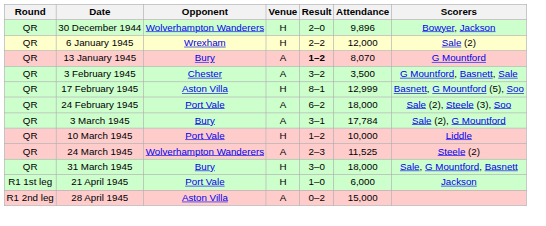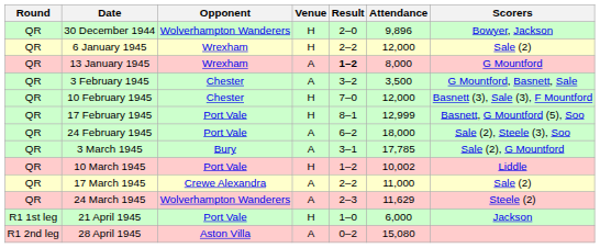 <table class="wikitable" style="font-size:100%; text-align:center">
 <tr>
 <th>Round</th>
 <th>Date</th>
 <th>Opponent</th>
 <th>Venue</th>
 <th>Result</th>
 <th>Attendance</th>
 <th>Scorers</th>
 </tr>
 <tr style="background-color: #CCFFCC;">
 <td>QR</td>
 <td>30 December 1944</td>
 <td><a href='#'>Wolverhampton Wanderers</a></td>
 <td>H</td>
 <td>2–0</td>
 <td>9,896</td>
 <td><a href='#'>Bowyer</a>, <a href='#'>Jackson</a></td>
 </tr>
 <tr style="background-color: #FFFFCC;">
 <td>QR</td>
 <td>6 January 1945</td>
 <td><a href='#'>Wrexham</a></td>
 <td>H</td>
 <td>2–2</td>
 <td>12,000</td>
 <td><a href='#'>Sale</a> (2)</td>
 </tr>
 <tr style="background-color: #FFCCCC;">
 <td>QR</td>
 <td>13 January 1945</td>
-<td><a href='#'>Bury</a></td>
+<td><a href='#'>Wrexham</a></td>
 <td>A</td>
 <td><strong>1–2</strong></td>
-<td>8,070</td>
+<td>8,000</td>
 <td><a href='#'>G Mountford</a></td>
 </tr>
 <tr style="background-color: #CCFFCC;">
 <td>QR</td>
 <td>3 February 1945</td>
 <td><a href='#'>Chester</a></td>
 <td>A</td>
 <td>3–2</td>
 <td>3,500</td>
 <td><a href='#'>G Mountford</a>, <a href='#'>Basnett</a>, <a href='#'>Sale</a></td>
 </tr>
 <tr style="background-color: #CCFFCC;">
 <td>QR</td>
+<td>10 February 1945</td>
+<td><a href='#'>Chester</a></td>
+<td>H</td>
+<td>7–0</td>
+<td>12,000</td>
+<td><a href='#'>Basnett</a> (3), <a href='#'>Sale</a> (3), <a href='#'>F Mountford</a></td>
+</tr>
+<tr style="background-color: #CCFFCC;">
+<td>QR</td>
 <td>17 February 1945</td>
-<td><a href='#'>Aston Villa</a></td>
+<td><a href='#'>Port Vale</a></td>
 <td>H</td>
 <td>8–1</td>
 <td>12,999</td>
 <td><a href='#'>Basnett</a>, <a href='#'>G Mountford</a> (5), <a href='#'>Soo</a></td>
 </tr>
 <tr style="background-color: #CCFFCC;">
 <td>QR</td>
 <td>24 February 1945</td>
 <td><a href='#'>Port Vale</a></td>
 <td>A</td>
 <td>6–2</td>
 <td>18,000</td>
 <td><a href='#'>Sale</a> (2), <a href='#'>Steele</a> (3), <a href='#'>Soo</a></td>
 </tr>
 <tr style="background-color: #CCFFCC;">
 <td>QR</td>
 <td>3 March 1945</td>
 <td><a href='#'>Bury</a></td>
 <td>A</td>
 <td>3–1</td>
-<td>17,784</td>
+<td>17,785</td>
 <td><a href='#'>Sale</a> (2), <a href='#'>G Mountford</a></td>
 </tr>
 <tr style="background-color: #FFCCCC;">
 <td>QR</td>
 <td>10 March 1945</td>
 <td><a href='#'>Port Vale</a></td>
 <td>H</td>
 <td>1–2</td>
-<td>10,000</td>
+<td>10,002</td>
 <td><a href='#'>Liddle</a></td>
+</tr>
+<tr style="background-color: #FFFFCC;">
+<td>QR</td>
+<td>17 March 1945</td>
+<td><a href='#'>Crewe Alexandra</a></td>
+<td>A</td>
+<td>2–2</td>
+<td>11,000</td>
+<td><a href='#'>Sale</a> (2)</td>
 </tr>
 <tr style="background-color: #FFCCCC;">
 <td>QR</td>
 <td>24 March 1945</td>
 <td><a href='#'>Wolverhampton Wanderers</a></td>
 <td>A</td>
 <td>2–3</td>
-<td>11,525</td>
+<td>11,629</td>
 <td><a href='#'>Steele</a> (2)</td>
-</tr>
-<tr style="background-color: #CCFFCC;">
-<td>QR</td>
-<td>31 March 1945</td>
-<td><a href='#'>Bury</a></td>
-<td>H</td>
-<td>3–0</td>
-<td>18,000</td>
-<td><a href='#'>Sale</a>, <a href='#'>G Mountford</a>, <a href='#'>Basnett</a></td>
 </tr>
 <tr style="background-color: #CCFFCC;">
 <td>R1 1st leg</td>
 <td>21 April 1945</td>
 <td><a href='#'>Port Vale</a></td>
 <td>H</td>
 <td>1–0</td>
 <td>6,000</td>
 <td><a href='#'>Jackson</a></td>
 </tr>
 <tr style="background-color: #FFCCCC;">
 <td>R1 2nd leg</td>
 <td>28 April 1945</td>
 <td><a href='#'>Aston Villa</a></td>
 <td>A</td>
 <td>0–2</td>
-<td>15,000</td>
+<td>15,080</td>
 <td></td>
 </tr>
 </table>
